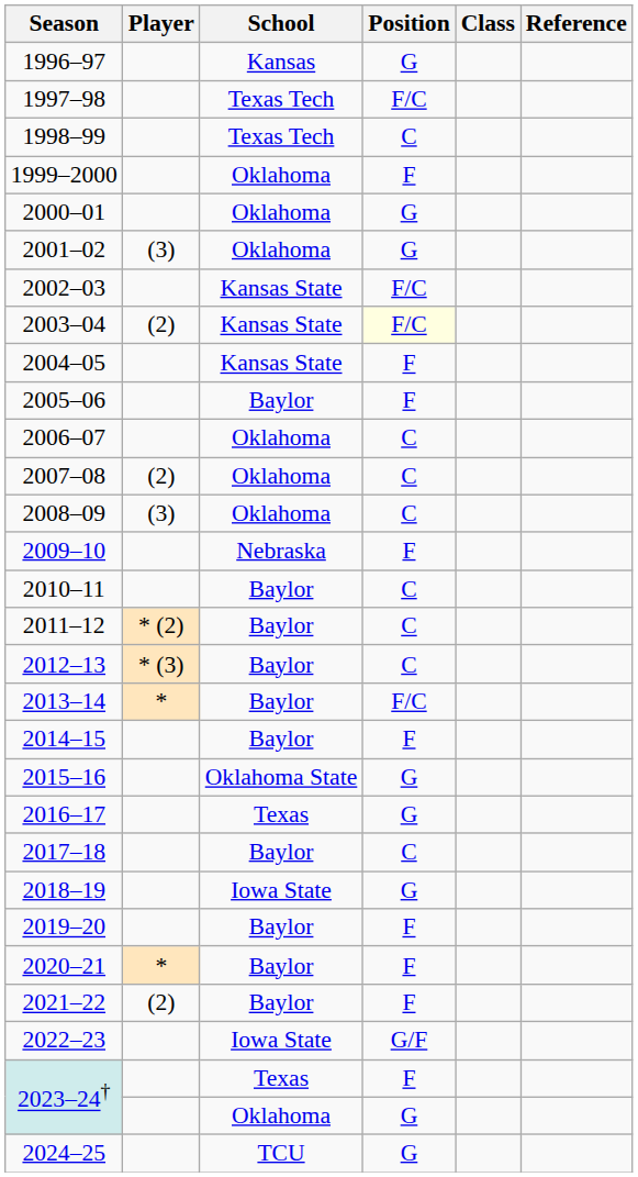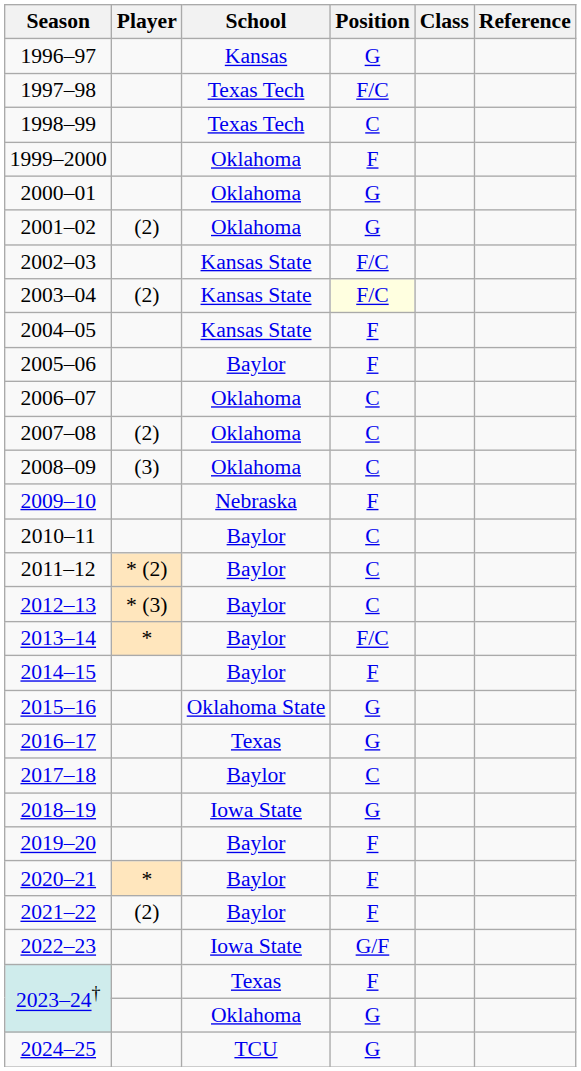 <table class="wikitable sortable" style="text-align:center">
 <tr>
 <th>Season</th>
 <th>Player</th>
 <th>School</th>
 <th>Position</th>
 <th>Class</th>
 <th class="unsortable">Reference</th>
 </tr>
 <tr align=center>
 <td>1996–97</td>
 <td></td>
 <td><a href='#'>Kansas</a></td>
 <td><a href='#'>G</a></td>
 <td></td>
 <td></td>
 </tr>
 <tr align=center>
 <td>1997–98</td>
 <td></td>
 <td><a href='#'>Texas Tech</a></td>
 <td><a href='#'>F/C</a></td>
 <td></td>
 <td></td>
 </tr>
 <tr align=center>
 <td>1998–99</td>
 <td></td>
 <td><a href='#'>Texas Tech</a></td>
 <td><a href='#'>C</a></td>
 <td></td>
 <td></td>
 </tr>
 <tr align=center>
 <td>1999–2000</td>
 <td></td>
 <td><a href='#'>Oklahoma</a></td>
 <td><a href='#'>F</a></td>
 <td></td>
 <td></td>
 </tr>
 <tr align=center>
 <td>2000–01</td>
 <td></td>
 <td><a href='#'>Oklahoma</a></td>
 <td><a href='#'>G</a></td>
 <td></td>
 <td></td>
 </tr>
 <tr align=center>
 <td>2001–02</td>
-<td> (3)</td>
+<td> (2)</td>
 <td><a href='#'>Oklahoma</a></td>
 <td><a href='#'>G</a></td>
 <td></td>
 <td></td>
 </tr>
 <tr align=center>
 <td>2002–03</td>
 <td></td>
 <td><a href='#'>Kansas State</a></td>
 <td><a href='#'>F/C</a></td>
 <td></td>
 <td></td>
 </tr>
 <tr align=center>
 <td>2003–04</td>
 <td> (2)</td>
 <td><a href='#'>Kansas State</a></td>
 <td style="background: lightyellow;"><a href='#'>F/C</a></td>
 <td></td>
 <td></td>
 </tr>
 <tr align=center>
 <td>2004–05</td>
 <td></td>
 <td><a href='#'>Kansas State</a></td>
 <td><a href='#'>F</a></td>
 <td></td>
 <td></td>
 </tr>
 <tr align=center>
 <td>2005–06</td>
 <td></td>
 <td><a href='#'>Baylor</a></td>
 <td><a href='#'>F</a></td>
 <td></td>
 <td></td>
 </tr>
 <tr align=center>
 <td>2006–07</td>
 <td></td>
 <td><a href='#'>Oklahoma</a></td>
 <td><a href='#'>C</a></td>
 <td></td>
 <td></td>
 </tr>
 <tr align=center>
 <td>2007–08</td>
 <td> (2)</td>
 <td><a href='#'>Oklahoma</a></td>
 <td><a href='#'>C</a></td>
 <td></td>
 <td></td>
 </tr>
 <tr align=center>
 <td>2008–09</td>
 <td> (3)</td>
 <td><a href='#'>Oklahoma</a></td>
 <td><a href='#'>C</a></td>
 <td></td>
 <td></td>
 </tr>
 <tr align=center>
 <td><a href='#'>2009–10</a></td>
 <td></td>
 <td><a href='#'>Nebraska</a></td>
 <td><a href='#'>F</a></td>
 <td></td>
 <td></td>
 </tr>
 <tr align=center>
 <td>2010–11</td>
 <td></td>
 <td><a href='#'>Baylor</a></td>
 <td><a href='#'>C</a></td>
 <td></td>
 <td></td>
 </tr>
 <tr align=center>
 <td>2011–12</td>
 <td style="background-color:#FFE6BD">* (2)</td>
 <td><a href='#'>Baylor</a></td>
 <td><a href='#'>C</a></td>
 <td></td>
 <td></td>
 </tr>
 <tr align=center>
 <td><a href='#'>2012–13</a></td>
 <td style="background-color:#FFE6BD">* (3)</td>
 <td><a href='#'>Baylor</a></td>
 <td><a href='#'>C</a></td>
 <td></td>
 <td></td>
 </tr>
 <tr align=center>
 <td><a href='#'>2013–14</a></td>
 <td style="background-color:#FFE6BD">*</td>
 <td><a href='#'>Baylor</a></td>
 <td><a href='#'>F/C</a></td>
 <td></td>
 <td></td>
 </tr>
 <tr align=center>
 <td><a href='#'>2014–15</a></td>
 <td></td>
 <td><a href='#'>Baylor</a></td>
 <td><a href='#'>F</a></td>
 <td></td>
 <td></td>
 </tr>
 <tr align=center>
 <td><a href='#'>2015–16</a></td>
 <td></td>
 <td><a href='#'>Oklahoma State</a></td>
 <td><a href='#'>G</a></td>
 <td></td>
 <td></td>
 </tr>
 <tr align=center>
 <td><a href='#'>2016–17</a></td>
 <td></td>
 <td><a href='#'>Texas</a></td>
 <td><a href='#'>G</a></td>
 <td></td>
 <td></td>
 </tr>
 <tr align=center>
 <td><a href='#'>2017–18</a></td>
 <td></td>
 <td><a href='#'>Baylor</a></td>
 <td><a href='#'>C</a></td>
 <td></td>
 <td></td>
 </tr>
 <tr align=center>
 <td><a href='#'>2018–19</a></td>
 <td></td>
 <td><a href='#'>Iowa State</a></td>
 <td><a href='#'>G</a></td>
 <td></td>
 <td></td>
 </tr>
 <tr align=center>
 <td><a href='#'>2019–20</a></td>
 <td></td>
 <td><a href='#'>Baylor</a></td>
 <td><a href='#'>F</a></td>
 <td></td>
 <td></td>
 </tr>
 <tr align=center>
 <td><a href='#'>2020–21</a></td>
 <td bgcolor=#ffe6bd>*</td>
 <td><a href='#'>Baylor</a></td>
 <td><a href='#'>F</a></td>
 <td></td>
 <td></td>
 </tr>
 <tr align=center>
 <td><a href='#'>2021–22</a></td>
 <td> (2)</td>
 <td><a href='#'>Baylor</a></td>
 <td><a href='#'>F</a></td>
 <td></td>
 <td></td>
 </tr>
 <tr align=center>
 <td><a href='#'>2022–23</a></td>
 <td></td>
 <td><a href='#'>Iowa State</a></td>
 <td><a href='#'>G/F</a></td>
 <td></td>
 <td></td>
 </tr>
 <tr align=center>
 <td rowspan=2 bgcolor=#cfecec><a href='#'>2023–24</a><sup>†</sup></td>
 <td></td>
 <td><a href='#'>Texas</a></td>
 <td><a href='#'>F</a></td>
 <td></td>
 <td></td>
 </tr>
 <tr align=center>
 <td></td>
 <td><a href='#'>Oklahoma</a></td>
 <td><a href='#'>G</a></td>
 <td></td>
 <td></td>
 </tr>
 <tr align=center>
 <td><a href='#'>2024–25</a></td>
 <td></td>
 <td><a href='#'>TCU</a></td>
 <td><a href='#'>G</a></td>
 <td></td>
 <td></td>
 </tr>
 </table>
